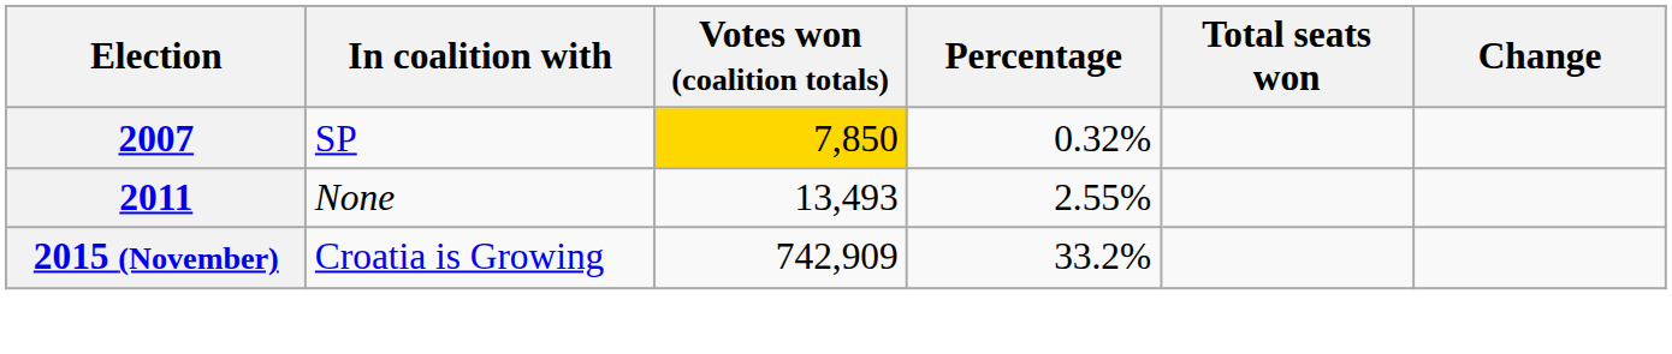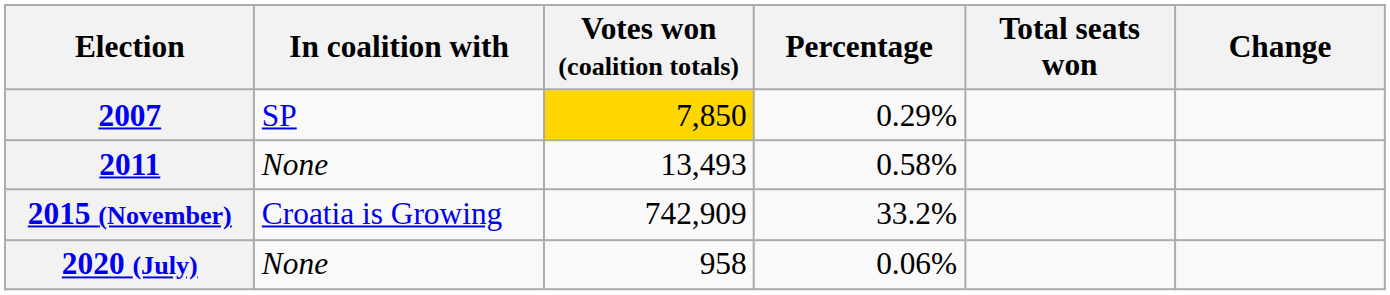 <table class="wikitable" style="text-align: left;">
 <tr>
 <th style="width:120px;">Election</th>
 <th style="width:140px;">In coalition with</th>
 <th style="width:100px;">Votes won <small>(</small><small></small><small>coalition totals)</small></th>
 <th style="width:100px;">Percentage</th>
 <th style="width:100px;">Total seats won<br> <small></small></th>
 <th style="width:100px;">Change</th>
 </tr>
 <tr>
 <th><a href='#'>2007 </a></th>
 <td><a href='#'>SP</a></td>
 <td align="right" style="background: gold;">7,850</td>
-<td align="right">0.32%</td>
+<td align="right">0.29%</td>
 <td></td>
 <td align="center"></td>
 </tr>
 <tr>
 <th><a href='#'>2011 </a></th>
 <td><em>None</em></td>
 <td align="right">13,493</td>
-<td align="right">2.55%</td>
+<td align="right">0.58%</td>
 <td></td>
 <td align="center"></td>
 </tr>
 <tr>
 <th><a href='#'>2015 <small>(November)</small></a></th>
 <td><a href='#'>Croatia is Growing</a></td>
 <td align="right">742,909</td>
 <td align="right">33.2%</td>
 <td></td>
 <td align="center"></td>
 </tr>
+<tr>
+<th><a href='#'>2020 <small>(July)</small></a></th>
+<td><em>None</em></td>
+<td align="right">958</td>
+<td align="right">0.06%</td>
+<td></td>
+<td align="center"></td>
+</tr>
 </table>
